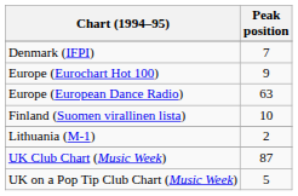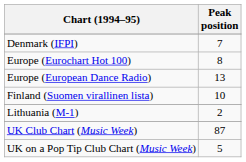 <table class="wikitable sortable">
 <tr>
 <th>Chart (1994–95)</th>
 <th>Peak<br>position</th>
 </tr>
 <tr>
 </tr>
 <tr>
 </tr>
 <tr>
 <td align="left">Denmark (<a href='#'>IFPI</a>)</td>
 <td align="center">7</td>
 </tr>
 <tr>
 <td align="left">Europe (<a href='#'>Eurochart Hot 100</a>)</td>
-<td align="center">9</td>
+<td align="center">8</td>
 </tr>
 <tr>
 <td align="left">Europe (<a href='#'>European Dance Radio</a>)</td>
-<td align="center">63</td>
+<td align="center">13</td>
 </tr>
 <tr>
 <td align="left">Finland (<a href='#'>Suomen virallinen lista</a>)</td>
 <td align="center">10</td>
 </tr>
 <tr>
 </tr>
 <tr>
 <td align="left">Lithuania (<a href='#'>M-1</a>)</td>
 <td align="center">2</td>
 </tr>
 <tr>
 </tr>
 <tr>
 </tr>
 <tr>
 </tr>
 <tr>
 </tr>
 <tr>
 </tr>
 <tr>
 </tr>
 <tr>
 <td align="left"><a href='#'>UK Club Chart</a> (<em><a href='#'>Music Week</a></em>)</td>
 <td align="center">87</td>
 </tr>
 <tr>
 <td align="left">UK on a Pop Tip Club Chart (<em><a href='#'>Music Week</a></em>)</td>
 <td align="center">5</td>
 </tr>
 </table>
